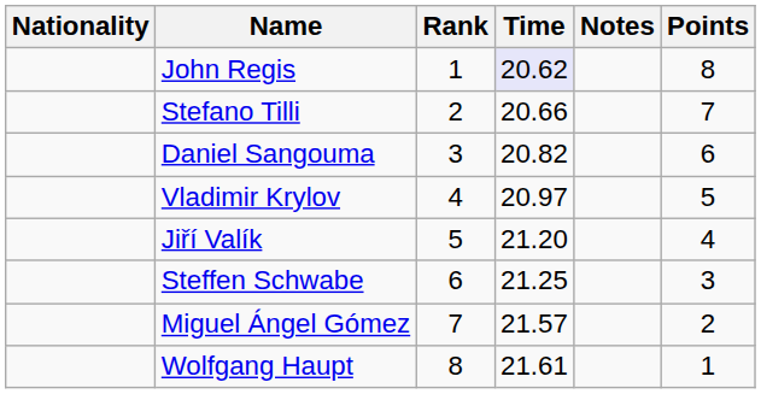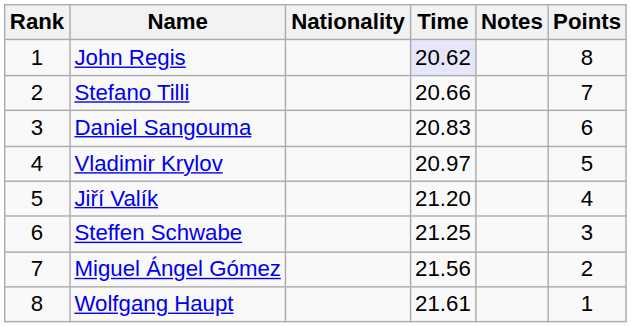 <table class="wikitable sortable" style="text-align:center">
 <tr>
+<th>Rank</th>
+<th>Name</th>
 <th>Nationality</th>
-<th>Name</th>
-<th>Rank</th>
 <th>Time</th>
 <th>Notes</th>
 <th>Points</th>
 </tr>
 <tr>
+<td>1</td>
+<td align=left><a href='#'>John Regis</a></td>
 <td align=left></td>
-<td align=left><a href='#'>John Regis</a></td>
-<td>1</td>
 <td style="background: lavender;">20.62</td>
 <td></td>
 <td>8</td>
 </tr>
 <tr>
+<td>2</td>
+<td align=left><a href='#'>Stefano Tilli</a></td>
 <td align=left></td>
-<td align=left><a href='#'>Stefano Tilli</a></td>
-<td>2</td>
 <td>20.66</td>
 <td></td>
 <td>7</td>
 </tr>
 <tr>
+<td>3</td>
+<td align=left><a href='#'>Daniel Sangouma</a></td>
 <td align=left></td>
-<td align=left><a href='#'>Daniel Sangouma</a></td>
-<td>3</td>
-<td>20.82</td>
+<td>20.83</td>
 <td></td>
 <td>6</td>
 </tr>
 <tr>
+<td>4</td>
+<td align=left><a href='#'>Vladimir Krylov</a></td>
 <td align=left></td>
-<td align=left><a href='#'>Vladimir Krylov</a></td>
-<td>4</td>
 <td>20.97</td>
 <td></td>
 <td>5</td>
 </tr>
 <tr>
+<td>5</td>
+<td align=left><a href='#'>Jiří Valík</a></td>
 <td align=left></td>
-<td align=left><a href='#'>Jiří Valík</a></td>
-<td>5</td>
 <td>21.20</td>
 <td></td>
 <td>4</td>
 </tr>
 <tr>
+<td>6</td>
+<td align=left><a href='#'>Steffen Schwabe</a></td>
 <td align=left></td>
-<td align=left><a href='#'>Steffen Schwabe</a></td>
-<td>6</td>
 <td>21.25</td>
 <td></td>
 <td>3</td>
 </tr>
 <tr>
+<td>7</td>
+<td align=left><a href='#'>Miguel Ángel Gómez</a></td>
 <td align=left></td>
-<td align=left><a href='#'>Miguel Ángel Gómez</a></td>
-<td>7</td>
-<td>21.57</td>
+<td>21.56</td>
 <td></td>
 <td>2</td>
 </tr>
 <tr>
+<td>8</td>
+<td align=left><a href='#'>Wolfgang Haupt</a></td>
 <td align=left></td>
-<td align=left><a href='#'>Wolfgang Haupt</a></td>
-<td>8</td>
 <td>21.61</td>
 <td></td>
 <td>1</td>
 </tr>
 </table>
